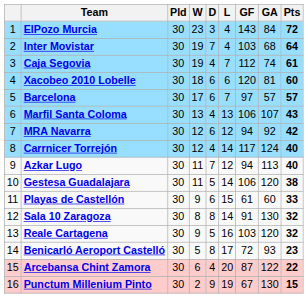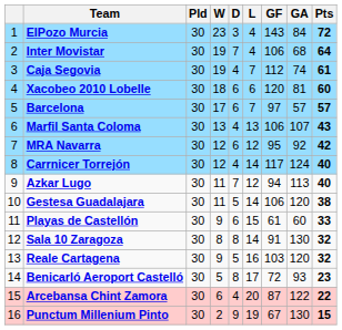 <table class="wikitable sortable" style="text-align: center;">
 <tr>
 <th align="center"></th>
 <th align="center">Team</th>
 <th align="center">Pld</th>
 <th align="center">W</th>
 <th align="center">D</th>
 <th align="center">L</th>
 <th align="center">GF</th>
 <th align="center">GA</th>
 <th align="center">Pts</th>
 </tr>
 <tr ! style="background:#97DEFF;">
 <td>1</td>
 <td align=left><strong><a href='#'>ElPozo Murcia</a>  	        </strong></td>
 <td>30</td>
 <td>23</td>
 <td>3</td>
 <td>4</td>
 <td>143</td>
 <td>84</td>
 <td><strong>72</strong></td>
 </tr>
 <tr ! style="background:#97DEFF;">
 <td>2</td>
 <td align=left><strong><a href='#'>Inter Movistar</a>  	                 </strong></td>
 <td>30</td>
 <td>19</td>
 <td>7</td>
 <td>4</td>
-<td>103</td>
+<td>106</td>
 <td>68</td>
 <td><strong>64</strong></td>
 </tr>
 <tr ! style="background:#97DEFF;">
 <td>3</td>
 <td align=left><strong><a href='#'>Caja Segovia</a>  	                </strong></td>
 <td>30</td>
 <td>19</td>
 <td>4</td>
 <td>7</td>
 <td>112</td>
 <td>74</td>
 <td><strong>61</strong></td>
 </tr>
 <tr ! style="background:#97DEFF;">
 <td>4</td>
 <td align=left><strong><a href='#'>Xacobeo 2010 Lobelle</a></strong></td>
 <td>30</td>
 <td>18</td>
 <td>6</td>
 <td>6</td>
 <td>120</td>
 <td>81</td>
 <td><strong>60</strong></td>
 </tr>
 <tr ! style="background:#97DEFF;">
 <td>5</td>
 <td align=left><strong><a href='#'>Barcelona</a>  	                 </strong></td>
 <td>30</td>
 <td>17</td>
 <td>6</td>
 <td>7</td>
 <td>97</td>
 <td>57</td>
 <td><strong>57</strong></td>
 </tr>
 <tr ! style="background:#97DEFF;">
 <td>6</td>
 <td align=left><strong><a href='#'>Marfil Santa Coloma</a>  	</strong></td>
 <td>30</td>
 <td>13</td>
 <td>4</td>
 <td>13</td>
 <td>106</td>
 <td>107</td>
 <td><strong>43</strong></td>
 </tr>
 <tr ! style="background:#97DEFF;">
 <td>7</td>
 <td align=left><strong><a href='#'>MRA Navarra</a>  	                    </strong></td>
 <td>30</td>
 <td>12</td>
 <td>6</td>
 <td>12</td>
-<td>94</td>
+<td>95</td>
 <td>92</td>
 <td><strong>42</strong></td>
 </tr>
 <tr ! style="background:#97DEFF;">
 <td>8</td>
 <td align=left><strong><a href='#'>Carrnicer Torrejón</a>  	 </strong></td>
 <td>30</td>
 <td>12</td>
 <td>4</td>
 <td>14</td>
 <td>117</td>
 <td>124</td>
 <td><strong>40</strong></td>
 </tr>
 <tr>
 <td>9</td>
 <td align=left><strong><a href='#'>Azkar Lugo</a>  	              </strong></td>
 <td>30</td>
 <td>11</td>
 <td>7</td>
 <td>12</td>
 <td>94</td>
 <td>113</td>
 <td><strong>40</strong></td>
 </tr>
 <tr>
 <td>10</td>
 <td align=left><strong><a href='#'>Gestesa Guadalajara</a>  	</strong></td>
 <td>30</td>
 <td>11</td>
 <td>5</td>
 <td>14</td>
 <td>106</td>
 <td>120</td>
 <td><strong>38</strong></td>
 </tr>
 <tr>
 <td>11</td>
 <td align=left><strong><a href='#'>Playas de Castellón</a></strong></td>
 <td>30</td>
 <td>9</td>
 <td>6</td>
 <td>15</td>
 <td>61</td>
 <td>60</td>
 <td><strong>33</strong></td>
 </tr>
 <tr>
 <td>12</td>
 <td align=left><strong><a href='#'>Sala 10 Zaragoza</a>  	   </strong></td>
 <td>30</td>
 <td>8</td>
 <td>8</td>
 <td>14</td>
 <td>91</td>
 <td>130</td>
 <td><strong>32</strong></td>
 </tr>
 <tr>
 <td>13</td>
 <td align=left><strong><a href='#'>Reale Cartagena</a>  	</strong></td>
 <td>30</td>
 <td>9</td>
 <td>5</td>
 <td>16</td>
 <td>103</td>
 <td>120</td>
 <td><strong>32</strong></td>
 </tr>
 <tr>
 <td>14</td>
 <td align=left><strong><a href='#'>Benicarló Aeroport Castelló</a></strong></td>
 <td>30</td>
 <td>5</td>
 <td>8</td>
 <td>17</td>
 <td>72</td>
 <td>93</td>
 <td><strong>23</strong></td>
 </tr>
 <tr ! style="background:#FFCCCC;">
 <td>15</td>
 <td align=left><strong><a href='#'>Arcebansa Chint Zamora</a> </strong></td>
 <td>30</td>
 <td>6</td>
 <td>4</td>
 <td>20</td>
 <td>87</td>
 <td>122</td>
 <td><strong>22</strong></td>
 </tr>
 <tr ! style="background:#FFCCCC;">
 <td>16</td>
 <td align=left><strong><a href='#'>Punctum Millenium Pinto</a></strong></td>
 <td>30</td>
 <td>2</td>
 <td>9</td>
 <td>19</td>
 <td>67</td>
 <td>130</td>
 <td><strong>15</strong></td>
 </tr>
 </table>
